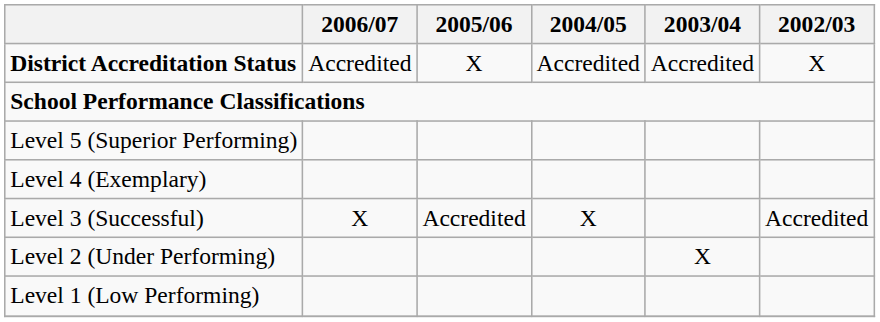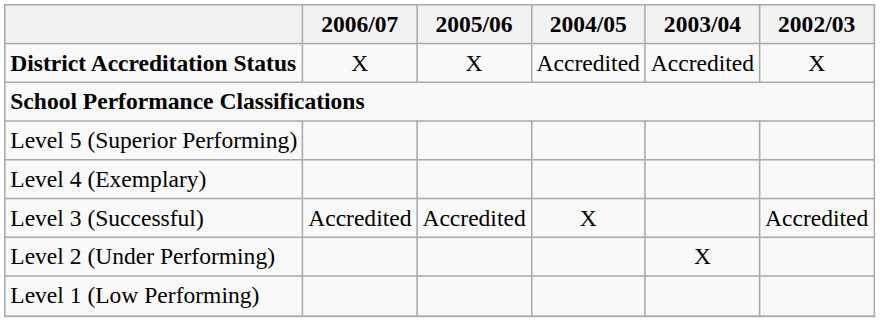 <table class="wikitable" style="font-size: 95%;">
 <tr>
 <th></th>
 <th>2006/07</th>
 <th>2005/06</th>
 <th>2004/05</th>
 <th>2003/04</th>
 <th>2002/03</th>
 </tr>
 <tr>
 <td align="left"><strong>District Accreditation Status</strong></td>
-<td align="center">Accredited</td>
+<td align="center">X</td>
 <td align="center">X</td>
 <td align="center">Accredited</td>
 <td align="center">Accredited</td>
 <td align="center">X</td>
 </tr>
 <tr>
 <td align="left" colspan="6"><strong>School Performance Classifications</strong></td>
 </tr>
 <tr>
 <td align="left">Level 5 (Superior Performing)</td>
 <td align="center"></td>
 <td align="center"></td>
 <td align="center"></td>
 <td align="center"></td>
 <td align="center"></td>
 </tr>
 <tr>
 <td align="left">Level 4 (Exemplary)</td>
 <td align="center"></td>
 <td align="center"></td>
 <td align="center"></td>
 <td align="center"></td>
 <td align="center"></td>
 </tr>
 <tr>
 <td align="left">Level 3 (Successful)</td>
-<td align="center">X</td>
+<td align="center">Accredited</td>
 <td align="center">Accredited</td>
 <td align="center">X</td>
 <td align="center"></td>
 <td align="center">Accredited</td>
 </tr>
 <tr>
 <td align="left">Level 2 (Under Performing)</td>
 <td align="center"></td>
 <td align="center"></td>
 <td align="center"></td>
 <td align="center">X</td>
 <td align="center"></td>
 </tr>
 <tr>
 <td align="left">Level 1 (Low Performing)</td>
 <td align="center"></td>
 <td align="center"></td>
 <td align="center"></td>
 <td align="center"></td>
 <td align="center"></td>
 </tr>
 <tr>
 </tr>
 </table>
